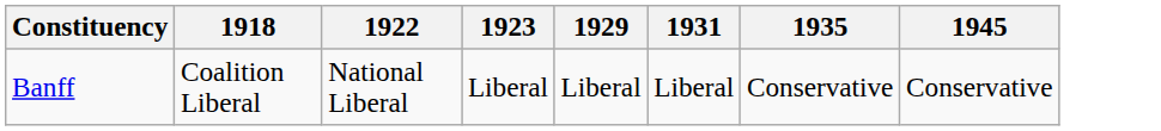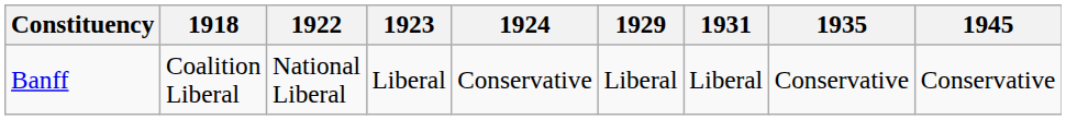 <table class="wikitable">
 <tr>
 <th>Constituency</th>
 <th>1918</th>
 <th>1922</th>
 <th>1923</th>
+<th>1924</th>
 <th>1929</th>
 <th>1931</th>
 <th>1935</th>
 <th>1945</th>
 </tr>
 <tr>
 <td><a href='#'>Banff</a></td>
 <td bgcolor=>Coalition Liberal</td>
 <td bgcolor=>National Liberal</td>
 <td bgcolor=>Liberal</td>
+<td bgcolor=>Conservative</td>
 <td bgcolor=>Liberal</td>
 <td bgcolor=>Liberal</td>
 <td bgcolor=>Conservative</td>
 <td bgcolor=>Conservative</td>
 </tr>
 </table>
